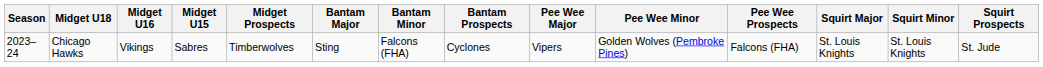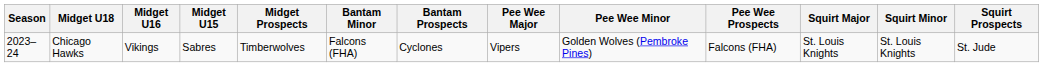 <table class="wikitable">
 <tr>
 <th>Season</th>
 <th>Midget U18</th>
 <th>Midget U16</th>
 <th>Midget U15</th>
 <th>Midget Prospects</th>
-<th>Bantam Major</th>
 <th>Bantam Minor</th>
 <th>Bantam Prospects</th>
 <th>Pee Wee Major</th>
 <th>Pee Wee Minor</th>
 <th>Pee Wee Prospects</th>
 <th>Squirt Major</th>
 <th>Squirt Minor</th>
 <th>Squirt Prospects</th>
 </tr>
 <tr>
 <td>2023–24</td>
 <td>Chicago Hawks</td>
 <td>Vikings</td>
 <td>Sabres</td>
 <td>Timberwolves</td>
-<td>Sting</td>
 <td>Falcons (FHA)</td>
 <td>Cyclones</td>
 <td>Vipers</td>
 <td>Golden Wolves (<a href='#'>Pembroke Pines</a>)</td>
 <td>Falcons (FHA)</td>
 <td>St. Louis Knights</td>
 <td>St. Louis Knights</td>
 <td>St. Jude</td>
 </tr>
 </table>
